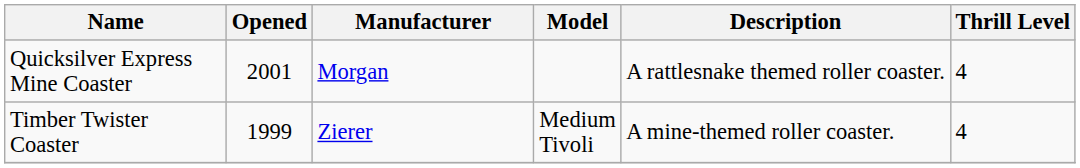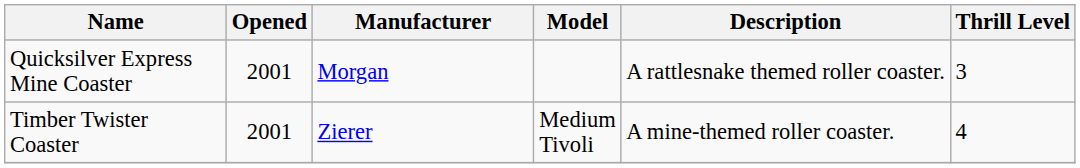 <table class="wikitable sortable">
 <tr>
 <th style="width:150px;">Name</th>
 <th style="width:50px;">Opened</th>
 <th style="width:150px;">Manufacturer</th>
 <th style="width:50px;">Model</th>
 <th>Description</th>
 <th>Thrill Level</th>
 </tr>
 <tr>
 <td>Quicksilver Express Mine Coaster</td>
 <td align=center>2001</td>
 <td><a href='#'>Morgan</a></td>
 <td></td>
 <td>A rattlesnake themed roller coaster.</td>
-<td>4</td>
+<td>3</td>
 </tr>
 <tr>
 <td>Timber Twister Coaster</td>
-<td align=center>1999</td>
+<td align=center>2001</td>
 <td><a href='#'>Zierer</a></td>
 <td>Medium Tivoli</td>
 <td>A mine-themed roller coaster.</td>
 <td>4</td>
 </tr>
 <tr>
 </tr>
 </table>
